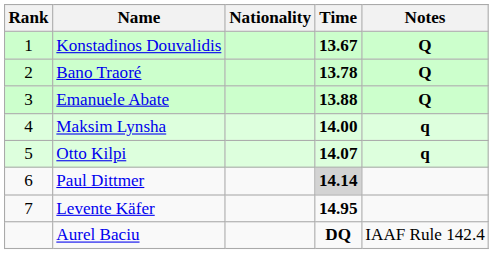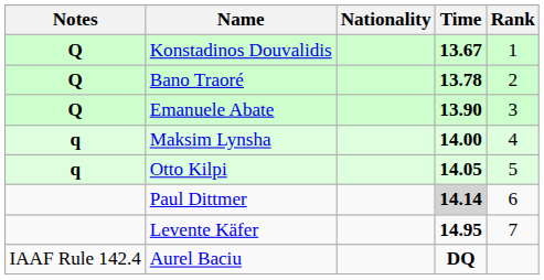 <table class="wikitable sortable" style="text-align:center">
 <tr>
-<th>Rank</th>
+<th>Notes</th>
 <th>Name</th>
 <th>Nationality</th>
 <th>Time</th>
-<th>Notes</th>
+<th>Rank</th>
 </tr>
 <tr bgcolor=ccffcc>
-<td>1</td>
+<td><strong>Q</strong></td>
 <td align=left><a href='#'>Konstadinos Douvalidis</a></td>
 <td align=left></td>
 <td><strong>13.67</strong></td>
-<td><strong>Q</strong></td>
+<td>1</td>
 </tr>
 <tr bgcolor=ccffcc>
-<td>2</td>
+<td><strong>Q</strong></td>
 <td align=left><a href='#'>Bano Traoré</a></td>
 <td align=left></td>
 <td><strong>13.78</strong></td>
-<td><strong>Q</strong></td>
+<td>2</td>
 </tr>
 <tr bgcolor=ccffcc>
-<td>3</td>
+<td><strong>Q</strong></td>
 <td align=left><a href='#'>Emanuele Abate</a></td>
 <td align=left></td>
-<td><strong>13.88</strong></td>
-<td><strong>Q</strong></td>
+<td><strong>13.90</strong></td>
+<td>3</td>
 </tr>
 <tr bgcolor=ddffdd>
-<td>4</td>
+<td><strong>q</strong></td>
 <td align=left><a href='#'>Maksim Lynsha</a></td>
 <td align=left></td>
 <td><strong>14.00</strong></td>
-<td><strong>q</strong></td>
+<td>4</td>
 </tr>
 <tr bgcolor=ddffdd>
-<td>5</td>
+<td><strong>q</strong></td>
 <td align=left><a href='#'>Otto Kilpi</a></td>
 <td align=left></td>
-<td><strong>14.07</strong></td>
-<td><strong>q</strong></td>
+<td><strong>14.05</strong></td>
+<td>5</td>
 </tr>
 <tr>
-<td>6</td>
+<td></td>
 <td align=left><a href='#'>Paul Dittmer</a></td>
 <td align=left></td>
 <td style="background: lightgrey;"><strong>14.14</strong></td>
-<td></td>
+<td>6</td>
 </tr>
 <tr>
-<td>7</td>
+<td></td>
 <td align=left><a href='#'>Levente Käfer</a></td>
 <td align=left></td>
 <td><strong>14.95</strong></td>
-<td></td>
+<td>7</td>
 </tr>
 <tr>
-<td></td>
+<td>IAAF Rule 142.4</td>
 <td align=left><a href='#'>Aurel Baciu</a></td>
 <td align=left></td>
 <td><strong>DQ</strong></td>
-<td>IAAF Rule 142.4</td>
+<td></td>
 </tr>
 </table>
